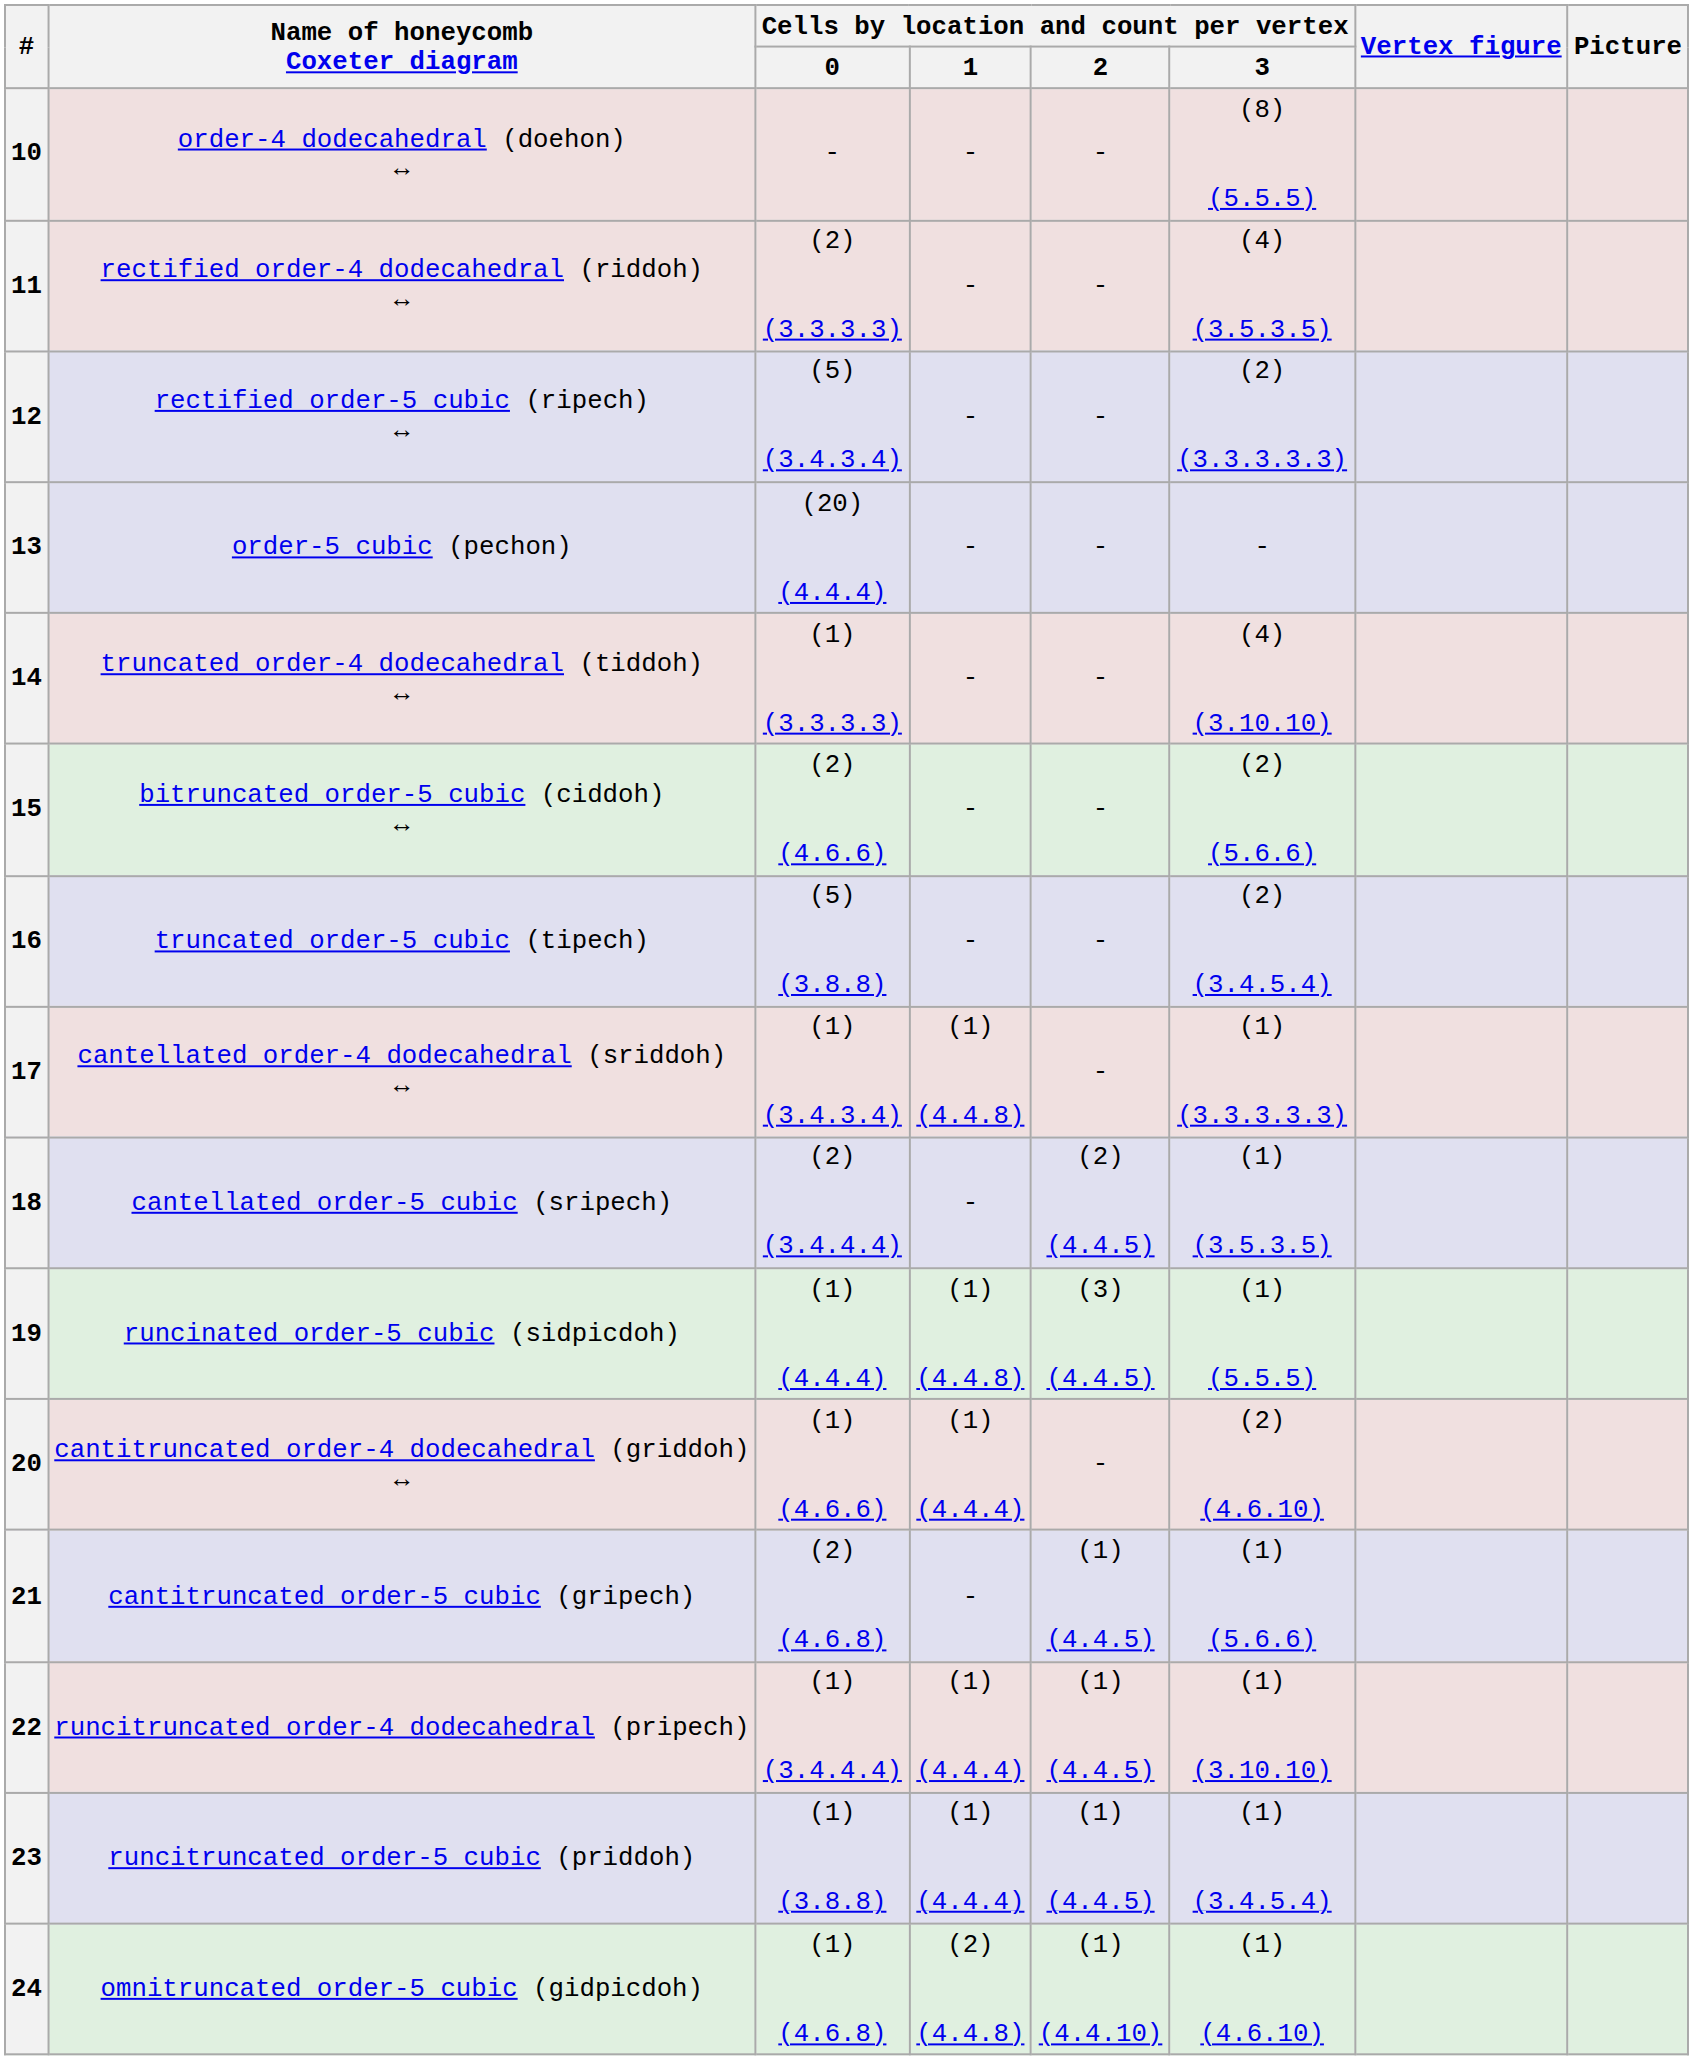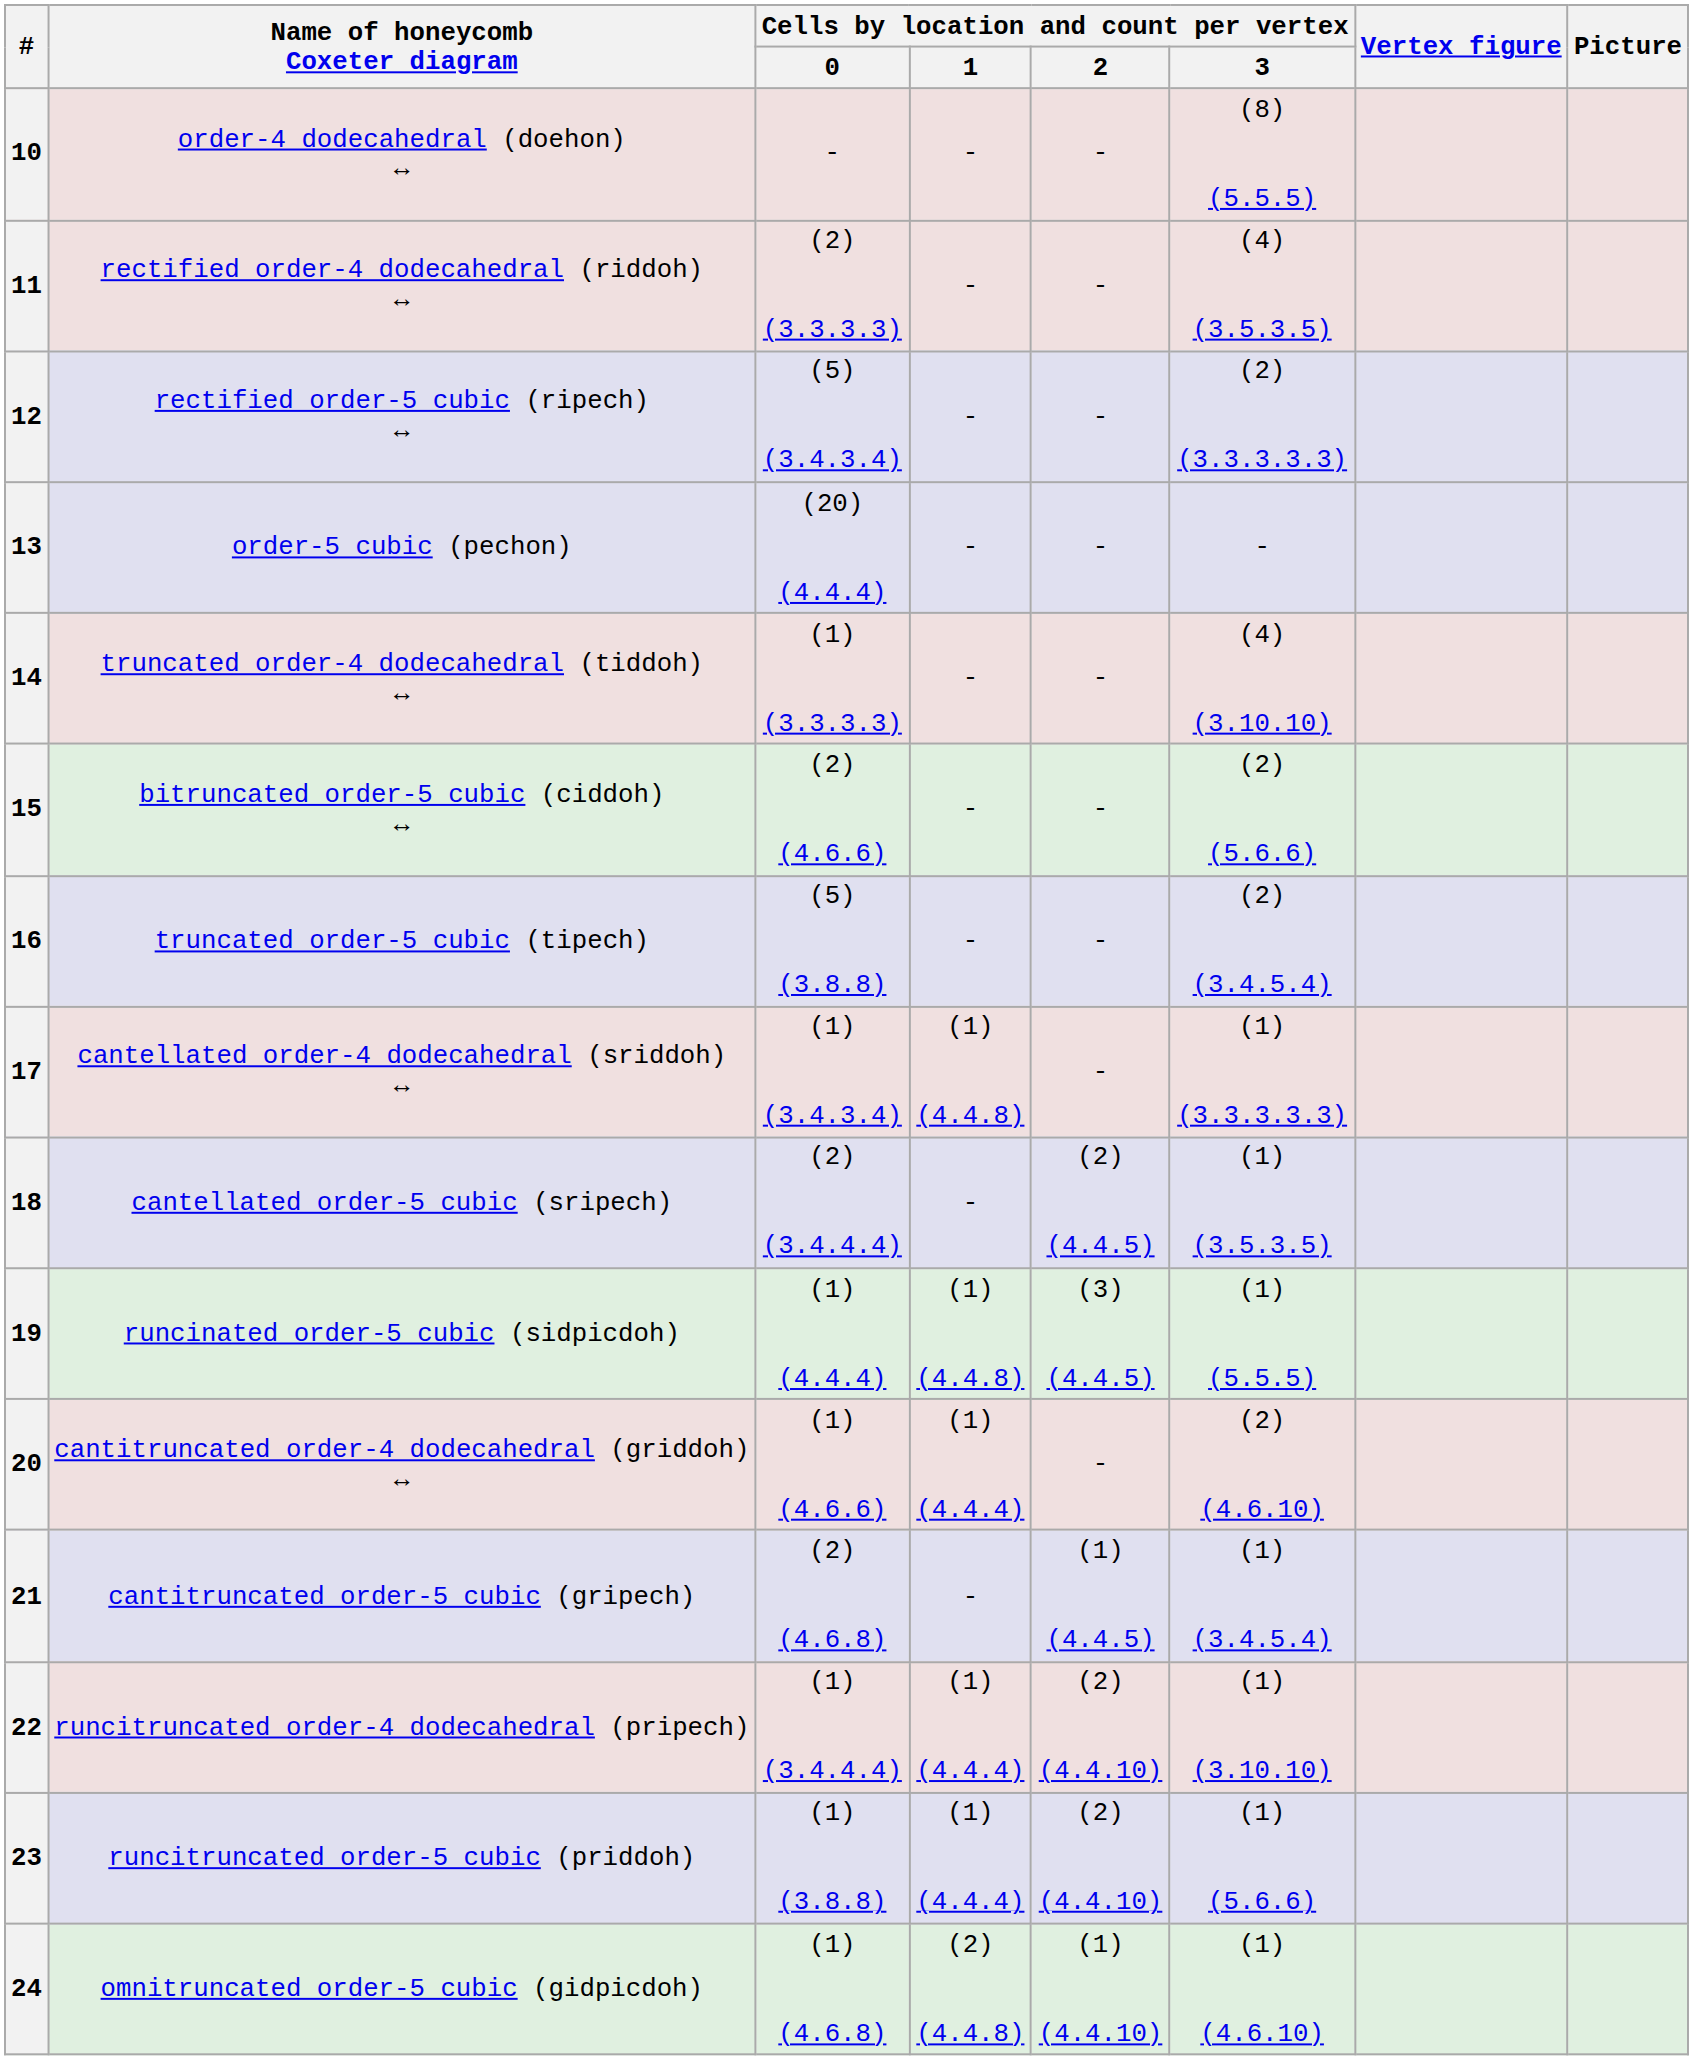 <table class=wikitable>
 <tr>
 <th rowspan=2>#</th>
 <th rowspan=2>Name of honeycomb<br><a href='#'>Coxeter diagram</a></th>
 <th colspan=4>Cells by location and count per vertex</th>
 <th rowspan=2><a href='#'>Vertex figure</a></th>
 <th rowspan=2>Picture</th>
 </tr>
 <tr>
 <th>0<br></th>
 <th>1<br></th>
 <th>2<br></th>
 <th>3<br></th>
 </tr>
 <tr BGCOLOR="#f0e0e0" align=center>
 <th>10</th>
 <td><a href='#'>order-4 dodecahedral</a> (doehon)<br> ↔ </td>
 <td>-</td>
 <td>-</td>
 <td>-</td>
 <td>(8)<br><br><br><a href='#'>(5.5.5)</a></td>
 <td></td>
 <td></td>
 </tr>
 <tr BGCOLOR="#f0e0e0" align=center>
 <th>11</th>
 <td><a href='#'>rectified order-4 dodecahedral</a> (riddoh)<br> ↔ </td>
 <td>(2)<br><br><br><a href='#'>(3.3.3.3)</a></td>
 <td>-</td>
 <td>-</td>
 <td>(4)<br><br><br><a href='#'>(3.5.3.5)</a></td>
 <td></td>
 <td></td>
 </tr>
 <tr BGCOLOR="#e0e0f0" align=center>
 <th>12</th>
 <td><a href='#'>rectified order-5 cubic</a> (ripech)<br> ↔ </td>
 <td>(5)<br><br><br><a href='#'>(3.4.3.4)</a></td>
 <td>-</td>
 <td>-</td>
 <td>(2)<br><br><br><a href='#'>(3.3.3.3.3)</a></td>
 <td></td>
 <td></td>
 </tr>
 <tr BGCOLOR="#e0e0f0" align=center>
 <th>13</th>
 <td><a href='#'>order-5 cubic</a> (pechon)<br></td>
 <td>(20)<br><br><br><a href='#'>(4.4.4)</a></td>
 <td>-</td>
 <td>-</td>
 <td>-</td>
 <td></td>
 <td></td>
 </tr>
 <tr BGCOLOR="#f0e0e0" align=center>
 <th>14</th>
 <td><a href='#'>truncated order-4 dodecahedral</a> (tiddoh)<br> ↔ </td>
 <td>(1)<br><br><br><a href='#'>(3.3.3.3)</a></td>
 <td>-</td>
 <td>-</td>
 <td>(4)<br><br><br><a href='#'>(3.10.10)</a></td>
 <td></td>
 <td></td>
 </tr>
 <tr BGCOLOR="#e0f0e0" align=center>
 <th>15</th>
 <td><a href='#'>bitruncated order-5 cubic</a> (ciddoh)<br> ↔ </td>
 <td>(2)<br><br><br><a href='#'>(4.6.6)</a></td>
 <td>-</td>
 <td>-</td>
 <td>(2)<br><br><br><a href='#'>(5.6.6)</a></td>
 <td></td>
 <td></td>
 </tr>
 <tr BGCOLOR="#e0e0f0" align=center>
 <th>16</th>
 <td><a href='#'>truncated order-5 cubic</a> (tipech)<br></td>
 <td>(5)<br><br><br><a href='#'>(3.8.8)</a></td>
 <td>-</td>
 <td>-</td>
 <td>(2)<br><br><br><a href='#'>(3.4.5.4)</a></td>
 <td></td>
 <td></td>
 </tr>
 <tr BGCOLOR="#f0e0e0" align=center>
 <th>17</th>
 <td><a href='#'>cantellated order-4 dodecahedral</a> (sriddoh)<br> ↔ </td>
 <td>(1)<br><br><br><a href='#'>(3.4.3.4)</a></td>
 <td>(1)<br><br><br><a href='#'>(4.4.8)</a></td>
 <td>-</td>
 <td>(1)<br><br><br><a href='#'>(3.3.3.3.3)</a></td>
 <td></td>
 <td></td>
 </tr>
 <tr BGCOLOR="#e0e0f0" align=center>
 <th>18</th>
 <td><a href='#'>cantellated order-5 cubic</a> (sripech)<br></td>
 <td>(2)<br><br><br><a href='#'>(3.4.4.4)</a></td>
 <td>-</td>
 <td>(2)<br><br><br><a href='#'>(4.4.5)</a></td>
 <td>(1)<br><br><br><a href='#'>(3.5.3.5)</a></td>
 <td></td>
 <td></td>
 </tr>
 <tr BGCOLOR="#e0f0e0" align=center>
 <th>19</th>
 <td><a href='#'>runcinated order-5 cubic</a> (sidpicdoh)<br></td>
 <td>(1)<br><br><br><a href='#'>(4.4.4)</a></td>
 <td>(1)<br><br><br><a href='#'>(4.4.8)</a></td>
 <td>(3)<br><br><br><a href='#'>(4.4.5)</a></td>
 <td>(1)<br><br><br><a href='#'>(5.5.5)</a></td>
 <td></td>
 <td></td>
 </tr>
 <tr BGCOLOR="#f0e0e0" align=center>
 <th>20</th>
 <td><a href='#'>cantitruncated order-4 dodecahedral</a> (griddoh)<br> ↔ </td>
 <td>(1)<br><br><br><a href='#'>(4.6.6)</a></td>
 <td>(1)<br><br><br><a href='#'>(4.4.4)</a></td>
 <td>-</td>
 <td>(2)<br><br><br><a href='#'>(4.6.10)</a></td>
 <td></td>
 <td></td>
 </tr>
 <tr BGCOLOR="#e0e0f0" align=center>
 <th>21</th>
 <td><a href='#'>cantitruncated order-5 cubic</a> (gripech)<br></td>
 <td>(2)<br><br><br><a href='#'>(4.6.8)</a></td>
 <td>-</td>
 <td>(1)<br><br><br><a href='#'>(4.4.5)</a></td>
-<td>(1)<br><br><br><a href='#'>(5.6.6)</a></td>
+<td>(1)<br><br><br><a href='#'>(3.4.5.4)</a></td>
 <td></td>
 <td></td>
 </tr>
 <tr BGCOLOR="#f0e0e0" align=center>
 <th>22</th>
 <td><a href='#'>runcitruncated order-4 dodecahedral</a> (pripech)<br></td>
 <td>(1)<br><br><br><a href='#'>(3.4.4.4)</a></td>
 <td>(1)<br><br><br><a href='#'>(4.4.4)</a></td>
-<td>(1)<br><br><br><a href='#'>(4.4.5)</a></td>
+<td>(2)<br><br><br><a href='#'>(4.4.10)</a></td>
 <td>(1)<br><br><br><a href='#'>(3.10.10)</a></td>
 <td></td>
 <td></td>
 </tr>
 <tr BGCOLOR="#e0e0f0" align=center>
 <th>23</th>
 <td><a href='#'>runcitruncated order-5 cubic</a> (priddoh)<br></td>
 <td>(1)<br><br><br><a href='#'>(3.8.8)</a></td>
 <td>(1)<br><br><br><a href='#'>(4.4.4)</a></td>
-<td>(1)<br><br><br><a href='#'>(4.4.5)</a></td>
-<td>(1)<br><br><br><a href='#'>(3.4.5.4)</a></td>
+<td>(2)<br><br><br><a href='#'>(4.4.10)</a></td>
+<td>(1)<br><br><br><a href='#'>(5.6.6)</a></td>
 <td></td>
 <td></td>
 </tr>
 <tr BGCOLOR="#e0f0e0" align=center>
 <th>24</th>
 <td><a href='#'>omnitruncated order-5 cubic</a> (gidpicdoh)<br></td>
 <td>(1)<br><br><br><a href='#'>(4.6.8)</a></td>
 <td>(2)<br><br><br><a href='#'>(4.4.8)</a></td>
 <td>(1)<br><br><br><a href='#'>(4.4.10)</a></td>
 <td>(1)<br><br><br><a href='#'>(4.6.10)</a></td>
 <td></td>
 <td></td>
 </tr>
 </table>
